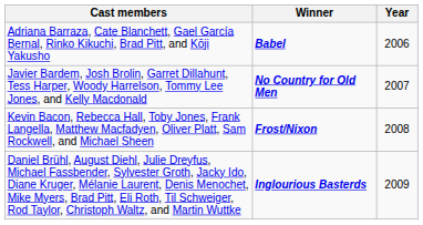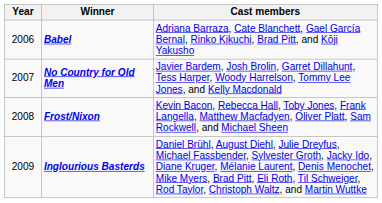 <table class="wikitable" width="95%" cellpadding="5">
 <tr>
+<th width="10%"><strong>Year</strong></th>
+<th width="30%"><strong>Winner</strong></th>
 <th width="60%"><strong>Cast members</strong></th>
-<th width="30%"><strong>Winner</strong></th>
-<th width="10%"><strong>Year</strong></th>
 </tr>
 <tr>
+<td style="text-align:center;">2006</td>
+<td><strong><em><a href='#'>Babel</a></em></strong></td>
 <td><a href='#'>Adriana Barraza</a>, <a href='#'>Cate Blanchett</a>, <a href='#'>Gael García Bernal</a>, <a href='#'>Rinko Kikuchi</a>, <a href='#'>Brad Pitt</a>, and <a href='#'>Kōji Yakusho</a></td>
-<td><strong><em><a href='#'>Babel</a></em></strong></td>
-<td style="text-align:center;">2006</td>
 </tr>
 <tr>
+<td style="text-align:center;">2007</td>
+<td><strong><em><a href='#'>No Country for Old Men</a></em></strong></td>
 <td><a href='#'>Javier Bardem</a>, <a href='#'>Josh Brolin</a>, <a href='#'>Garret Dillahunt</a>, <a href='#'>Tess Harper</a>, <a href='#'>Woody Harrelson</a>, <a href='#'>Tommy Lee Jones</a>, and <a href='#'>Kelly Macdonald</a></td>
-<td><strong><em><a href='#'>No Country for Old Men</a></em></strong></td>
-<td style="text-align:center;">2007</td>
 </tr>
 <tr>
+<td style="text-align:center;">2008</td>
+<td><strong><em><a href='#'>Frost/Nixon</a></em></strong></td>
 <td><a href='#'>Kevin Bacon</a>, <a href='#'>Rebecca Hall</a>, <a href='#'>Toby Jones</a>, <a href='#'>Frank Langella</a>, <a href='#'>Matthew Macfadyen</a>, <a href='#'>Oliver Platt</a>, <a href='#'>Sam Rockwell</a>, and <a href='#'>Michael Sheen</a></td>
-<td><strong><em><a href='#'>Frost/Nixon</a></em></strong></td>
-<td style="text-align:center;">2008</td>
 </tr>
 <tr>
+<td style="text-align:center;">2009</td>
+<td><strong><em><a href='#'>Inglourious Basterds</a></em></strong></td>
 <td><a href='#'>Daniel Brühl</a>, <a href='#'>August Diehl</a>, <a href='#'>Julie Dreyfus</a>, <a href='#'>Michael Fassbender</a>, <a href='#'>Sylvester Groth</a>, <a href='#'>Jacky Ido</a>, <a href='#'>Diane Kruger</a>, <a href='#'>Mélanie Laurent</a>, <a href='#'>Denis Menochet</a>, <a href='#'>Mike Myers</a>, <a href='#'>Brad Pitt</a>, <a href='#'>Eli Roth</a>, <a href='#'>Til Schweiger</a>, <a href='#'>Rod Taylor</a>, <a href='#'>Christoph Waltz</a>, and <a href='#'>Martin Wuttke</a></td>
-<td><strong><em><a href='#'>Inglourious Basterds</a></em></strong></td>
-<td style="text-align:center;">2009</td>
 </tr>
 </table>
